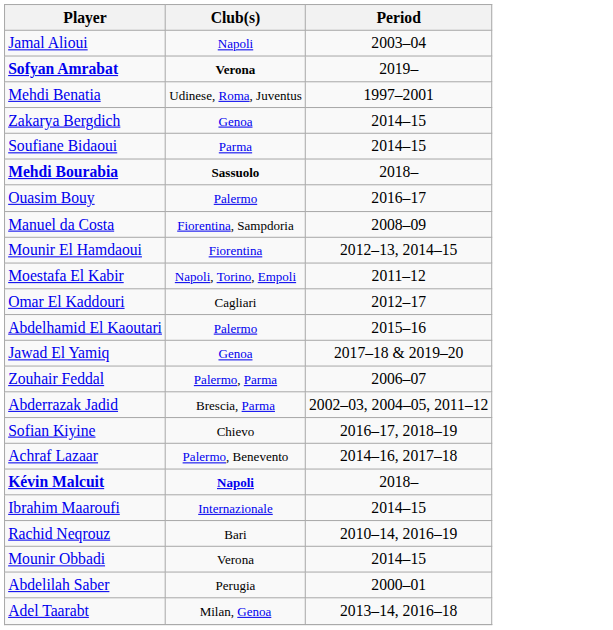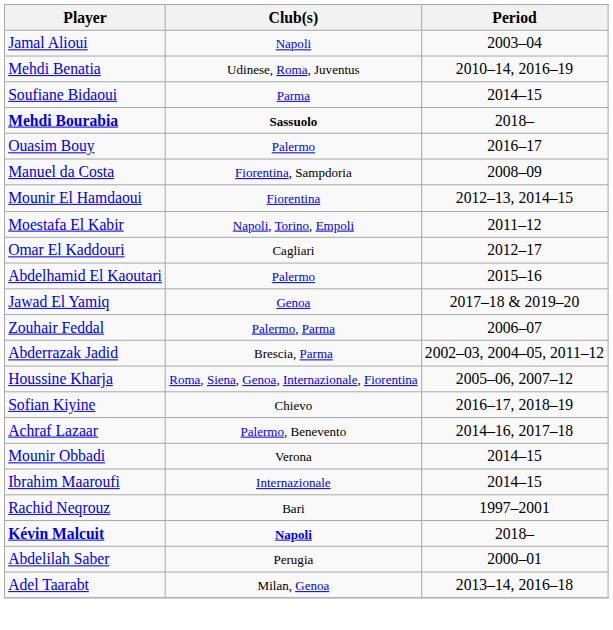 <table class="wikitable collapsible collapsed" style="text-align:center;font-size:95%">
 <tr>
 <th scope="col">Player</th>
 <th scope="col" class="unsortable">Club(s)</th>
 <th scope="col">Period</th>
 </tr>
 <tr>
 <td align="left"><a href='#'>Jamal Alioui</a></td>
 <td><small> <a href='#'>Napoli</a> </small></td>
 <td>2003–04</td>
 </tr>
 <tr>
-<td align="left"><strong><a href='#'>Sofyan Amrabat</a></strong></td>
-<td><small> <strong>Verona</strong> </small></td>
-<td>2019–</td>
-</tr>
-<tr>
 <td align="left"><a href='#'>Mehdi Benatia</a></td>
 <td><small> Udinese, <a href='#'>Roma</a>, Juventus </small></td>
-<td>1997–2001</td>
-</tr>
-<tr>
-<td align="left"><a href='#'>Zakarya Bergdich</a></td>
-<td><small> <a href='#'>Genoa</a> </small></td>
-<td>2014–15</td>
+<td>2010–14, 2016–19</td>
 </tr>
 <tr>
 <td align="left"><a href='#'>Soufiane Bidaoui</a></td>
 <td><small> <a href='#'>Parma</a> </small></td>
 <td>2014–15</td>
 </tr>
 <tr>
 <td align="left"><strong><a href='#'>Mehdi Bourabia</a></strong></td>
 <td><small> <strong>Sassuolo</strong> </small></td>
 <td>2018–</td>
 </tr>
 <tr>
 <td align="left"><a href='#'>Ouasim Bouy</a></td>
 <td><small> <a href='#'>Palermo</a> </small></td>
 <td>2016–17</td>
 </tr>
 <tr>
 <td align="left"><a href='#'>Manuel da Costa</a></td>
 <td><small> <a href='#'>Fiorentina</a>, Sampdoria </small></td>
 <td>2008–09</td>
 </tr>
 <tr>
 <td align="left"><a href='#'>Mounir El Hamdaoui</a></td>
 <td><small> <a href='#'>Fiorentina</a> </small></td>
 <td>2012–13, 2014–15</td>
 </tr>
 <tr>
 <td align="left"><a href='#'>Moestafa El Kabir</a></td>
 <td><small> <a href='#'>Napoli</a>, <a href='#'>Torino</a>, <a href='#'>Empoli</a> </small></td>
 <td>2011–12</td>
 </tr>
 <tr>
 <td align="left"><a href='#'>Omar El Kaddouri</a></td>
 <td><small> Cagliari </small></td>
 <td>2012–17</td>
 </tr>
 <tr>
 <td align="left"><a href='#'>Abdelhamid El Kaoutari</a></td>
 <td><small> <a href='#'>Palermo</a> </small></td>
 <td>2015–16</td>
 </tr>
 <tr>
 <td align="left"><a href='#'>Jawad El Yamiq</a></td>
 <td><small> <a href='#'>Genoa</a> </small></td>
 <td>2017–18 & 2019–20</td>
 </tr>
 <tr>
 <td align="left"><a href='#'>Zouhair Feddal</a></td>
 <td><small> <a href='#'>Palermo</a>, <a href='#'>Parma</a> </small></td>
 <td>2006–07</td>
 </tr>
 <tr>
 <td align="left"><a href='#'>Abderrazak Jadid</a></td>
 <td><small> Brescia, <a href='#'>Parma</a> </small></td>
 <td>2002–03, 2004–05, 2011–12</td>
 </tr>
 <tr>
+<td align="left"><a href='#'>Houssine Kharja</a></td>
+<td><small> <a href='#'>Roma</a>, <a href='#'>Siena</a>, <a href='#'>Genoa</a>, <a href='#'>Internazionale</a>, <a href='#'>Fiorentina</a> </small></td>
+<td>2005–06, 2007–12</td>
+</tr>
+<tr>
 <td align="left"><a href='#'>Sofian Kiyine</a></td>
 <td><small> Chievo </small></td>
 <td>2016–17, 2018–19</td>
 </tr>
 <tr>
 <td align="left"><a href='#'>Achraf Lazaar</a></td>
 <td><small> <a href='#'>Palermo</a>, Benevento </small></td>
 <td>2014–16, 2017–18</td>
 </tr>
 <tr>
-<td align="left"><strong><a href='#'>Kévin Malcuit</a></strong></td>
-<td><small> <strong><a href='#'>Napoli</a></strong> </small></td>
-<td>2018–</td>
+<td align="left"><a href='#'>Mounir Obbadi</a></td>
+<td><small> Verona </small></td>
+<td>2014–15</td>
 </tr>
 <tr>
 <td align="left"><a href='#'>Ibrahim Maaroufi</a></td>
 <td><small> <a href='#'>Internazionale</a> </small></td>
 <td>2014–15</td>
 </tr>
 <tr>
 <td align="left"><a href='#'>Rachid Neqrouz</a></td>
 <td><small> Bari </small></td>
-<td>2010–14, 2016–19</td>
+<td>1997–2001</td>
 </tr>
 <tr>
-<td align="left"><a href='#'>Mounir Obbadi</a></td>
-<td><small> Verona </small></td>
-<td>2014–15</td>
+<td align="left"><strong><a href='#'>Kévin Malcuit</a></strong></td>
+<td><small> <strong><a href='#'>Napoli</a></strong> </small></td>
+<td>2018–</td>
 </tr>
 <tr>
 <td align="left"><a href='#'>Abdelilah Saber</a></td>
 <td><small> Perugia </small></td>
 <td>2000–01</td>
 </tr>
 <tr>
 <td align="left"><a href='#'>Adel Taarabt</a></td>
 <td><small> Milan, <a href='#'>Genoa</a> </small></td>
 <td>2013–14, 2016–18</td>
 </tr>
 <tr>
 </tr>
 </table>
